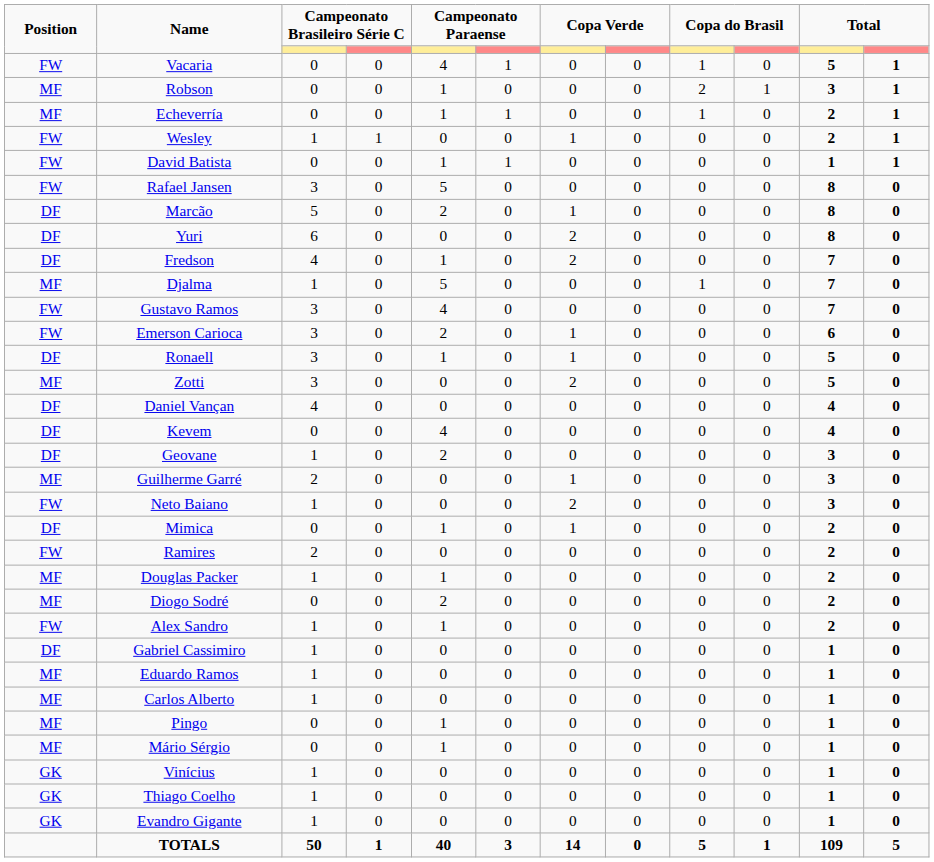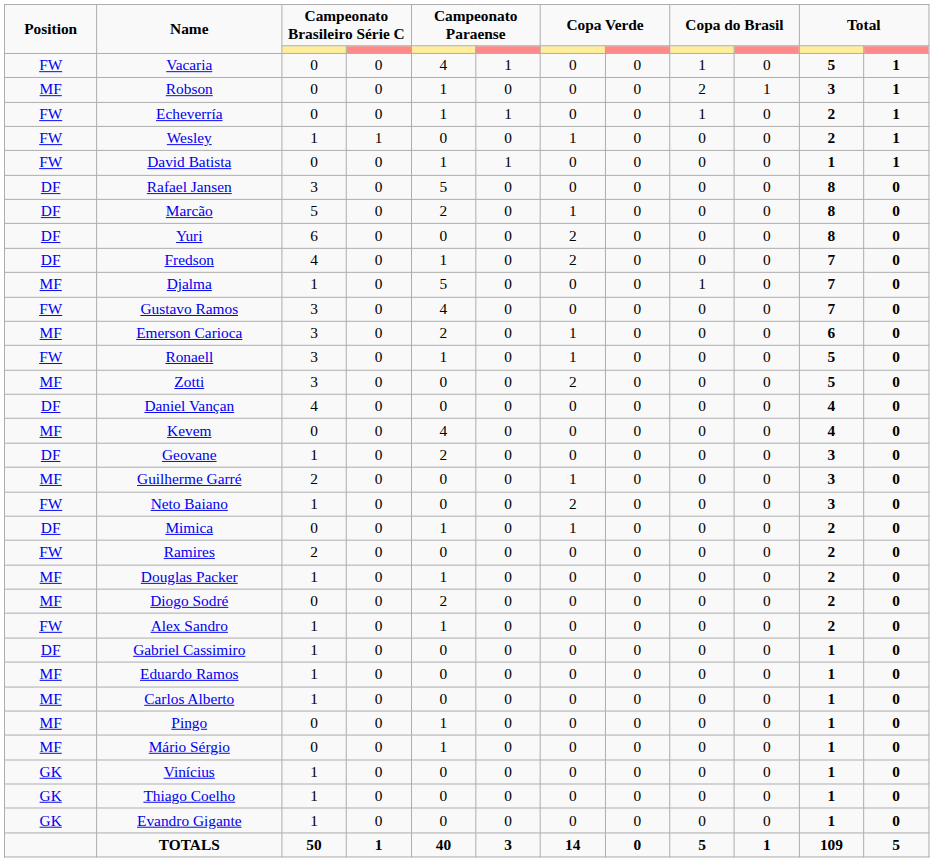 <table class="wikitable" style="text-align:center;">
 <tr style="text-align:center;">
 <td rowspan="2"  style="width:10%; "><strong>Position</strong></td>
 <td rowspan="2"  style="width:20%; "><strong>Name</strong></td>
 <td colspan="2"><strong>Campeonato Brasileiro Série C</strong></td>
 <td colspan="2"><strong>Campeonato Paraense</strong></td>
 <td colspan="2"><strong>Copa Verde</strong></td>
 <td colspan="2"><strong>Copa do Brasil</strong></td>
 <td colspan="2"><strong>Total</strong></td>
 </tr>
 <tr>
 <th style="width:60px; background:#fe9;"></th>
 <th style="width:60px; background:#ff8888;"></th>
 <th style="width:60px; background:#fe9;"></th>
 <th style="width:60px; background:#ff8888;"></th>
 <th style="width:60px; background:#fe9;"></th>
 <th style="width:60px; background:#ff8888;"></th>
 <th style="width:60px; background:#fe9;"></th>
 <th style="width:60px; background:#ff8888;"></th>
 <th style="width:60px; background:#fe9;"></th>
 <th style="width:60px; background:#ff8888;"></th>
 </tr>
 <tr>
 <td><a href='#'>FW</a></td>
 <td><a href='#'>Vacaria</a></td>
 <td>0</td>
 <td>0</td>
 <td>4</td>
 <td>1</td>
 <td>0</td>
 <td>0</td>
 <td>1</td>
 <td>0</td>
 <td><strong>5</strong></td>
 <td><strong>1</strong></td>
 </tr>
 <tr>
 <td><a href='#'>MF</a></td>
 <td><a href='#'>Robson</a></td>
 <td>0</td>
 <td>0</td>
 <td>1</td>
 <td>0</td>
 <td>0</td>
 <td>0</td>
 <td>2</td>
 <td>1</td>
 <td><strong>3</strong></td>
 <td><strong>1</strong></td>
 </tr>
 <tr>
-<td><a href='#'>MF</a></td>
+<td><a href='#'>FW</a></td>
 <td><a href='#'>Echeverría</a></td>
 <td>0</td>
 <td>0</td>
 <td>1</td>
 <td>1</td>
 <td>0</td>
 <td>0</td>
 <td>1</td>
 <td>0</td>
 <td><strong>2</strong></td>
 <td><strong>1</strong></td>
 </tr>
 <tr>
 <td><a href='#'>FW</a></td>
 <td><a href='#'>Wesley</a></td>
 <td>1</td>
 <td>1</td>
 <td>0</td>
 <td>0</td>
 <td>1</td>
 <td>0</td>
 <td>0</td>
 <td>0</td>
 <td><strong>2</strong></td>
 <td><strong>1</strong></td>
 </tr>
 <tr>
 <td><a href='#'>FW</a></td>
 <td><a href='#'>David Batista</a></td>
 <td>0</td>
 <td>0</td>
 <td>1</td>
 <td>1</td>
 <td>0</td>
 <td>0</td>
 <td>0</td>
 <td>0</td>
 <td><strong>1</strong></td>
 <td><strong>1</strong></td>
 </tr>
 <tr>
-<td><a href='#'>FW</a></td>
+<td><a href='#'>DF</a></td>
 <td><a href='#'>Rafael Jansen</a></td>
 <td>3</td>
 <td>0</td>
 <td>5</td>
 <td>0</td>
 <td>0</td>
 <td>0</td>
 <td>0</td>
 <td>0</td>
 <td><strong>8</strong></td>
 <td><strong>0</strong></td>
 </tr>
 <tr>
 <td><a href='#'>DF</a></td>
 <td><a href='#'>Marcão</a></td>
 <td>5</td>
 <td>0</td>
 <td>2</td>
 <td>0</td>
 <td>1</td>
 <td>0</td>
 <td>0</td>
 <td>0</td>
 <td><strong>8</strong></td>
 <td><strong>0</strong></td>
 </tr>
 <tr>
 <td><a href='#'>DF</a></td>
 <td><a href='#'>Yuri</a></td>
 <td>6</td>
 <td>0</td>
 <td>0</td>
 <td>0</td>
 <td>2</td>
 <td>0</td>
 <td>0</td>
 <td>0</td>
 <td><strong>8</strong></td>
 <td><strong>0</strong></td>
 </tr>
 <tr>
 <td><a href='#'>DF</a></td>
 <td><a href='#'>Fredson</a></td>
 <td>4</td>
 <td>0</td>
 <td>1</td>
 <td>0</td>
 <td>2</td>
 <td>0</td>
 <td>0</td>
 <td>0</td>
 <td><strong>7</strong></td>
 <td><strong>0</strong></td>
 </tr>
 <tr>
 <td><a href='#'>MF</a></td>
 <td><a href='#'>Djalma</a></td>
 <td>1</td>
 <td>0</td>
 <td>5</td>
 <td>0</td>
 <td>0</td>
 <td>0</td>
 <td>1</td>
 <td>0</td>
 <td><strong>7</strong></td>
 <td><strong>0</strong></td>
 </tr>
 <tr>
 <td><a href='#'>FW</a></td>
 <td><a href='#'>Gustavo Ramos</a></td>
 <td>3</td>
 <td>0</td>
 <td>4</td>
 <td>0</td>
 <td>0</td>
 <td>0</td>
 <td>0</td>
 <td>0</td>
 <td><strong>7</strong></td>
 <td><strong>0</strong></td>
 </tr>
 <tr>
-<td><a href='#'>FW</a></td>
+<td><a href='#'>MF</a></td>
 <td><a href='#'>Emerson Carioca</a></td>
 <td>3</td>
 <td>0</td>
 <td>2</td>
 <td>0</td>
 <td>1</td>
 <td>0</td>
 <td>0</td>
 <td>0</td>
 <td><strong>6</strong></td>
 <td><strong>0</strong></td>
 </tr>
 <tr>
-<td><a href='#'>DF</a></td>
+<td><a href='#'>FW</a></td>
 <td><a href='#'>Ronaell</a></td>
 <td>3</td>
 <td>0</td>
 <td>1</td>
 <td>0</td>
 <td>1</td>
 <td>0</td>
 <td>0</td>
 <td>0</td>
 <td><strong>5</strong></td>
 <td><strong>0</strong></td>
 </tr>
 <tr>
 <td><a href='#'>MF</a></td>
 <td><a href='#'>Zotti</a></td>
 <td>3</td>
 <td>0</td>
 <td>0</td>
 <td>0</td>
 <td>2</td>
 <td>0</td>
 <td>0</td>
 <td>0</td>
 <td><strong>5</strong></td>
 <td><strong>0</strong></td>
 </tr>
 <tr>
 <td><a href='#'>DF</a></td>
 <td><a href='#'>Daniel Vançan</a></td>
 <td>4</td>
 <td>0</td>
 <td>0</td>
 <td>0</td>
 <td>0</td>
 <td>0</td>
 <td>0</td>
 <td>0</td>
 <td><strong>4</strong></td>
 <td><strong>0</strong></td>
 </tr>
 <tr>
-<td><a href='#'>DF</a></td>
+<td><a href='#'>MF</a></td>
 <td><a href='#'>Kevem</a></td>
 <td>0</td>
 <td>0</td>
 <td>4</td>
 <td>0</td>
 <td>0</td>
 <td>0</td>
 <td>0</td>
 <td>0</td>
 <td><strong>4</strong></td>
 <td><strong>0</strong></td>
 </tr>
 <tr>
 <td><a href='#'>DF</a></td>
 <td><a href='#'>Geovane</a></td>
 <td>1</td>
 <td>0</td>
 <td>2</td>
 <td>0</td>
 <td>0</td>
 <td>0</td>
 <td>0</td>
 <td>0</td>
 <td><strong>3</strong></td>
 <td><strong>0</strong></td>
 </tr>
 <tr>
 <td><a href='#'>MF</a></td>
 <td><a href='#'>Guilherme Garré</a></td>
 <td>2</td>
 <td>0</td>
 <td>0</td>
 <td>0</td>
 <td>1</td>
 <td>0</td>
 <td>0</td>
 <td>0</td>
 <td><strong>3</strong></td>
 <td><strong>0</strong></td>
 </tr>
 <tr>
 <td><a href='#'>FW</a></td>
 <td><a href='#'>Neto Baiano</a></td>
 <td>1</td>
 <td>0</td>
 <td>0</td>
 <td>0</td>
 <td>2</td>
 <td>0</td>
 <td>0</td>
 <td>0</td>
 <td><strong>3</strong></td>
 <td><strong>0</strong></td>
 </tr>
 <tr>
 <td><a href='#'>DF</a></td>
 <td><a href='#'>Mimica</a></td>
 <td>0</td>
 <td>0</td>
 <td>1</td>
 <td>0</td>
 <td>1</td>
 <td>0</td>
 <td>0</td>
 <td>0</td>
 <td><strong>2</strong></td>
 <td><strong>0</strong></td>
 </tr>
 <tr>
 <td><a href='#'>FW</a></td>
 <td><a href='#'>Ramires</a></td>
 <td>2</td>
 <td>0</td>
 <td>0</td>
 <td>0</td>
 <td>0</td>
 <td>0</td>
 <td>0</td>
 <td>0</td>
 <td><strong>2</strong></td>
 <td><strong>0</strong></td>
 </tr>
 <tr>
 <td><a href='#'>MF</a></td>
 <td><a href='#'>Douglas Packer</a></td>
 <td>1</td>
 <td>0</td>
 <td>1</td>
 <td>0</td>
 <td>0</td>
 <td>0</td>
 <td>0</td>
 <td>0</td>
 <td><strong>2</strong></td>
 <td><strong>0</strong></td>
 </tr>
 <tr>
 <td><a href='#'>MF</a></td>
 <td><a href='#'>Diogo Sodré</a></td>
 <td>0</td>
 <td>0</td>
 <td>2</td>
 <td>0</td>
 <td>0</td>
 <td>0</td>
 <td>0</td>
 <td>0</td>
 <td><strong>2</strong></td>
 <td><strong>0</strong></td>
 </tr>
 <tr>
 <td><a href='#'>FW</a></td>
 <td><a href='#'>Alex Sandro</a></td>
 <td>1</td>
 <td>0</td>
 <td>1</td>
 <td>0</td>
 <td>0</td>
 <td>0</td>
 <td>0</td>
 <td>0</td>
 <td><strong>2</strong></td>
 <td><strong>0</strong></td>
 </tr>
 <tr>
 <td><a href='#'>DF</a></td>
 <td><a href='#'>Gabriel Cassimiro</a></td>
 <td>1</td>
 <td>0</td>
 <td>0</td>
 <td>0</td>
 <td>0</td>
 <td>0</td>
 <td>0</td>
 <td>0</td>
 <td><strong>1</strong></td>
 <td><strong>0</strong></td>
 </tr>
 <tr>
 <td><a href='#'>MF</a></td>
 <td><a href='#'>Eduardo Ramos</a></td>
 <td>1</td>
 <td>0</td>
 <td>0</td>
 <td>0</td>
 <td>0</td>
 <td>0</td>
 <td>0</td>
 <td>0</td>
 <td><strong>1</strong></td>
 <td><strong>0</strong></td>
 </tr>
 <tr>
 <td><a href='#'>MF</a></td>
 <td><a href='#'>Carlos Alberto</a></td>
 <td>1</td>
 <td>0</td>
 <td>0</td>
 <td>0</td>
 <td>0</td>
 <td>0</td>
 <td>0</td>
 <td>0</td>
 <td><strong>1</strong></td>
 <td><strong>0</strong></td>
 </tr>
 <tr>
 <td><a href='#'>MF</a></td>
 <td><a href='#'>Pingo</a></td>
 <td>0</td>
 <td>0</td>
 <td>1</td>
 <td>0</td>
 <td>0</td>
 <td>0</td>
 <td>0</td>
 <td>0</td>
 <td><strong>1</strong></td>
 <td><strong>0</strong></td>
 </tr>
 <tr>
 <td><a href='#'>MF</a></td>
 <td><a href='#'>Mário Sérgio</a></td>
 <td>0</td>
 <td>0</td>
 <td>1</td>
 <td>0</td>
 <td>0</td>
 <td>0</td>
 <td>0</td>
 <td>0</td>
 <td><strong>1</strong></td>
 <td><strong>0</strong></td>
 </tr>
 <tr>
 <td><a href='#'>GK</a></td>
 <td><a href='#'>Vinícius</a></td>
 <td>1</td>
 <td>0</td>
 <td>0</td>
 <td>0</td>
 <td>0</td>
 <td>0</td>
 <td>0</td>
 <td>0</td>
 <td><strong>1</strong></td>
 <td><strong>0</strong></td>
 </tr>
 <tr>
 <td><a href='#'>GK</a></td>
 <td><a href='#'>Thiago Coelho</a></td>
 <td>1</td>
 <td>0</td>
 <td>0</td>
 <td>0</td>
 <td>0</td>
 <td>0</td>
 <td>0</td>
 <td>0</td>
 <td><strong>1</strong></td>
 <td><strong>0</strong></td>
 </tr>
 <tr>
 <td><a href='#'>GK</a></td>
 <td><a href='#'>Evandro Gigante</a></td>
 <td>1</td>
 <td>0</td>
 <td>0</td>
 <td>0</td>
 <td>0</td>
 <td>0</td>
 <td>0</td>
 <td>0</td>
 <td><strong>1</strong></td>
 <td><strong>0</strong></td>
 </tr>
 <tr>
 <td colspan="1"></td>
 <td><strong>TOTALS</strong></td>
 <td><strong>50</strong></td>
 <td><strong>1</strong></td>
 <td><strong>40</strong></td>
 <td><strong>3</strong></td>
 <td><strong>14</strong></td>
 <td><strong>0</strong></td>
 <td><strong>5</strong></td>
 <td><strong>1</strong></td>
 <td><strong>109</strong></td>
 <td><strong>5</strong></td>
 </tr>
 </table>
